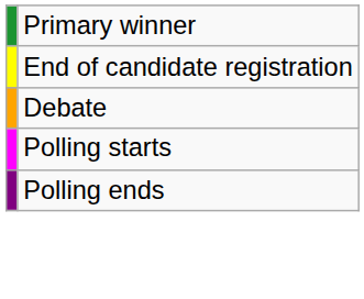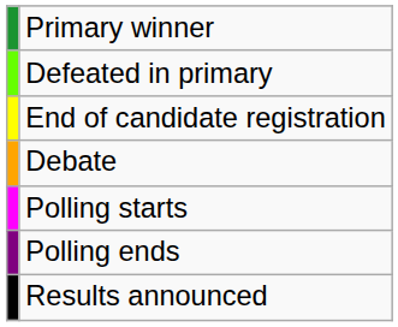 <table class="wikitable"  style="float:right; margin:11px">
 <tr>
 <td style="background:#1B9431;"></td>
 <td>Primary winner</td>
+</tr>
+<tr>
+<td style="background:#66FF00;"></td>
+<td>Defeated in primary</td>
 </tr>
 <tr>
 <td style="background:yellow;"></td>
 <td>End of candidate registration</td>
 </tr>
 <tr>
 <td style="background:orange;"></td>
 <td>Debate</td>
 </tr>
 <tr>
 <td style="background:magenta;"></td>
 <td>Polling starts</td>
 </tr>
 <tr>
 <td style="background:purple;"></td>
 <td>Polling ends</td>
 </tr>
+<tr>
+<td style="background:black;"></td>
+<td>Results announced</td>
+</tr>
 </table>
